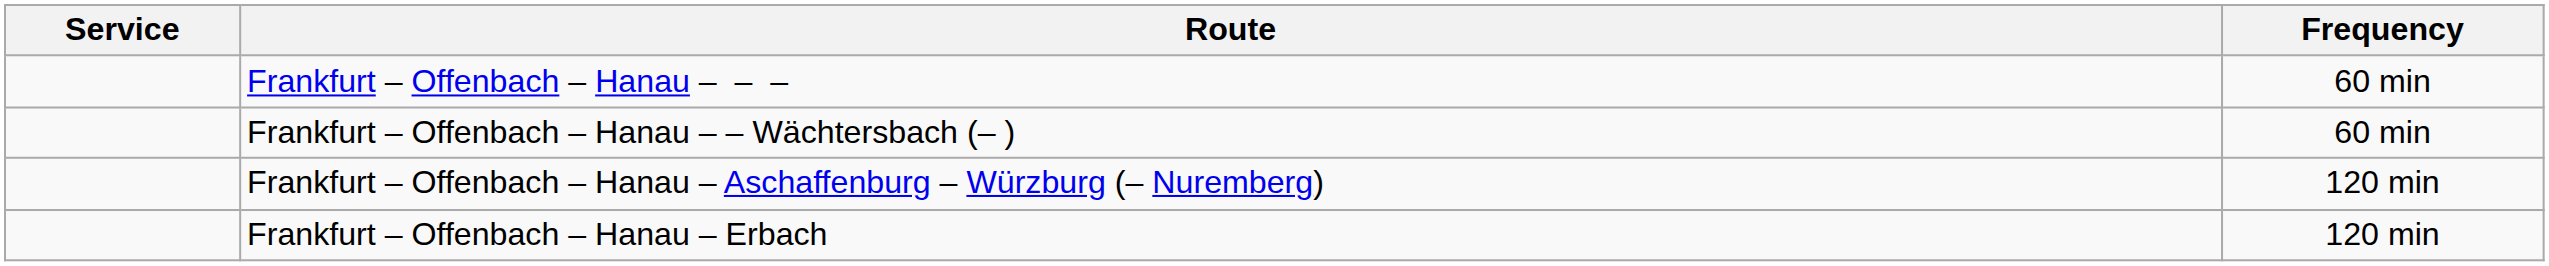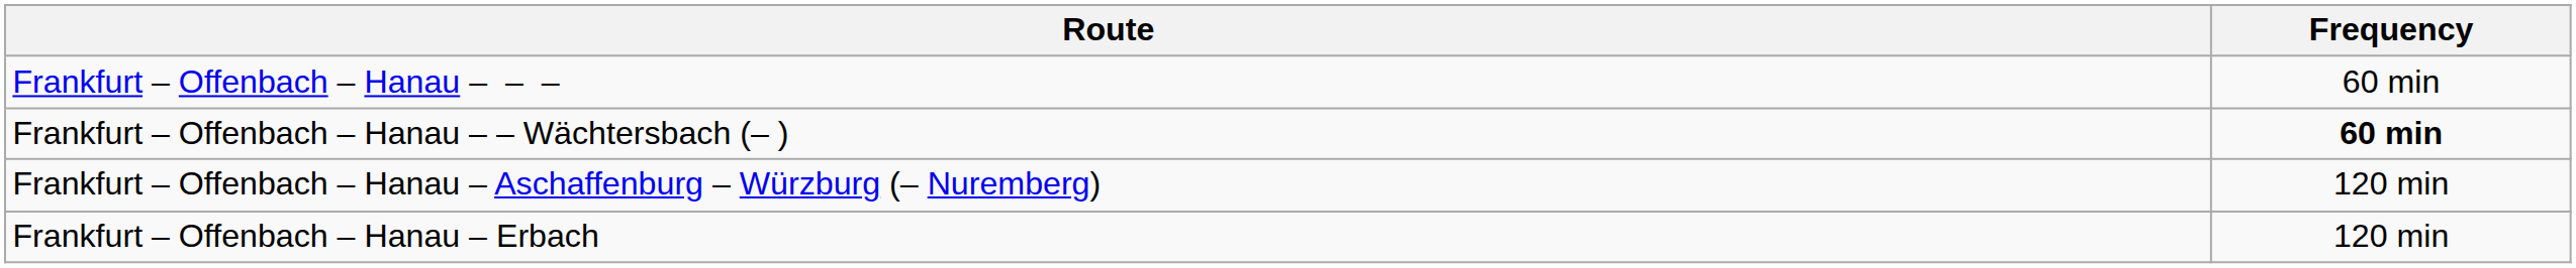 <table class="wikitable" width="100%" style="text-align:center;">
 <tr>
-<th>Service</th>
 <th>Route</th>
 <th>Frequency</th>
 </tr>
 <tr>
-<td></td>
 <td style="text-align:left;"><a href='#'>Frankfurt</a> –  <a href='#'>Offenbach</a> – <a href='#'>Hanau</a> –  –  – </td>
 <td>60 min</td>
 </tr>
 <tr>
-<td></td>
 <td style="text-align:left;">Frankfurt –  Offenbach – Hanau –  – Wächtersbach (– )</td>
-<td>60 min</td>
+<td><strong>60 min</strong></td>
 </tr>
 <tr>
-<td></td>
 <td style="text-align:left;">Frankfurt –  Offenbach – Hanau – <a href='#'>Aschaffenburg</a> – <a href='#'>Würzburg</a> (– <a href='#'>Nuremberg</a>)</td>
 <td>120 min</td>
 </tr>
 <tr>
-<td></td>
 <td style="text-align:left;">Frankfurt –  Offenbach – Hanau –  Erbach</td>
 <td>120 min</td>
 </tr>
 </table>
